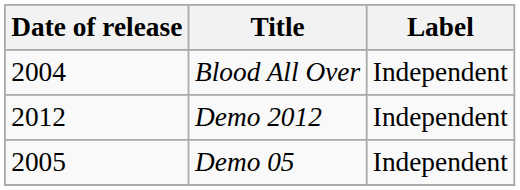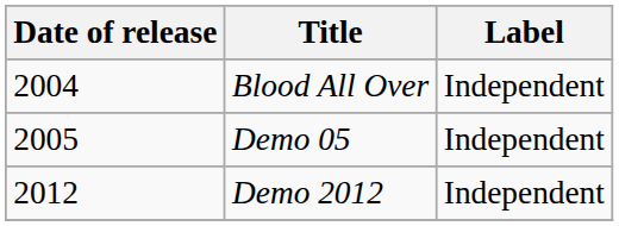 <table class="wikitable" style="font-size: 95%;">
 <tr>
 <th>Date of release</th>
 <th>Title</th>
 <th>Label</th>
 </tr>
 <tr>
 <td>2004</td>
 <td><em>Blood All Over</em></td>
 <td>Independent</td>
 </tr>
 <tr>
+<td>2005</td>
+<td><em>Demo 05</em></td>
+<td>Independent</td>
+</tr>
+<tr>
 <td>2012</td>
 <td><em>Demo 2012</em></td>
 <td>Independent</td>
 </tr>
 <tr>
-<td>2005</td>
-<td><em>Demo 05</em></td>
-<td>Independent</td>
-</tr>
-<tr>
 </tr>
 </table>
